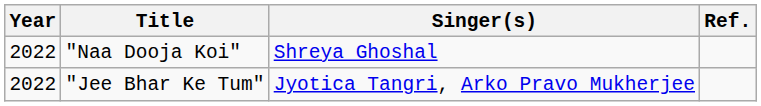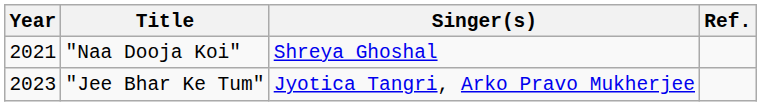 <table class="wikitable sortable">
 <tr>
 <th>Year</th>
 <th>Title</th>
 <th>Singer(s)</th>
 <th>Ref.</th>
 </tr>
 <tr>
-<td>2022</td>
+<td>2021</td>
 <td>"Naa Dooja Koi"</td>
 <td><a href='#'>Shreya Ghoshal</a></td>
 <td></td>
 </tr>
 <tr>
-<td>2022</td>
+<td>2023</td>
 <td>"Jee Bhar Ke Tum"</td>
 <td><a href='#'>Jyotica Tangri</a>, <a href='#'>Arko Pravo Mukherjee</a></td>
 <td></td>
 </tr>
 </table>
